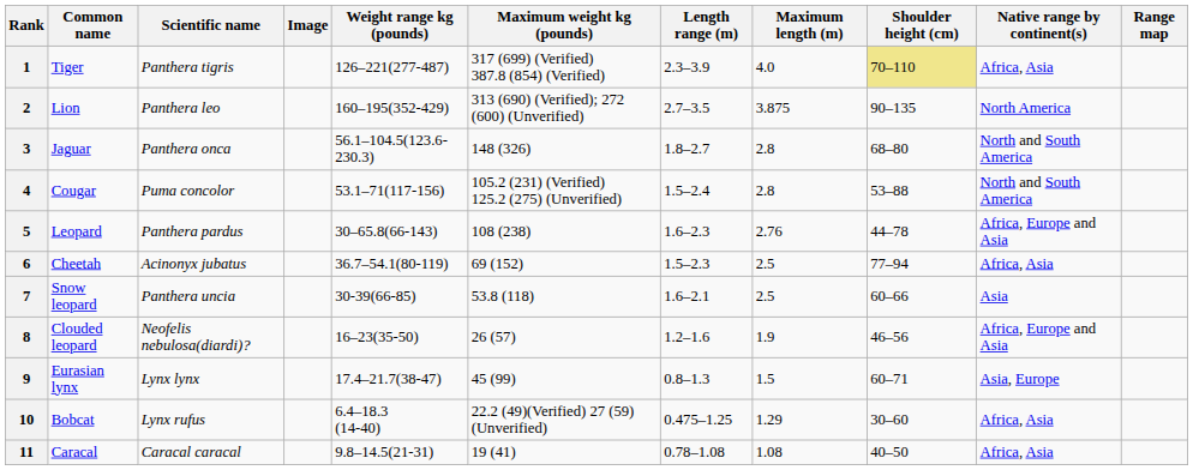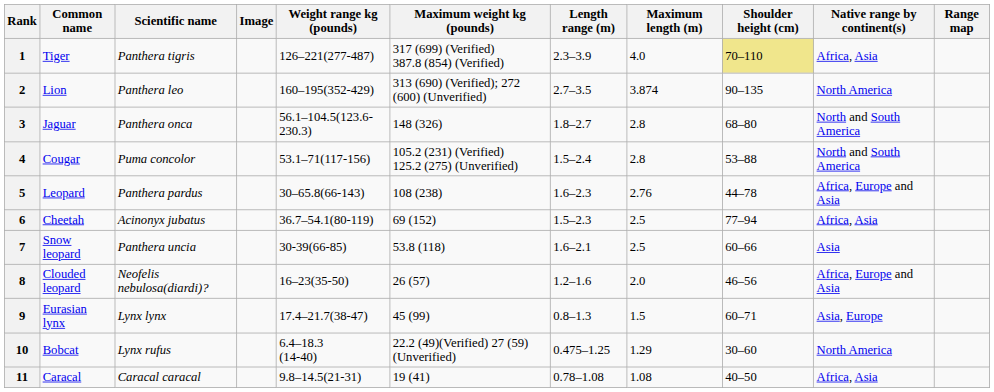 <table class="wikitable sticky-header">
 <tr>
 <th>Rank</th>
 <th>Common name</th>
 <th>Scientific name</th>
 <th>Image</th>
 <th>Weight range kg (pounds)</th>
 <th>Maximum weight kg (pounds)</th>
 <th>Length range (m)</th>
 <th>Maximum length (m)</th>
 <th>Shoulder height (cm)</th>
 <th>Native range by continent(s)</th>
 <th>Range map</th>
 </tr>
 <tr>
 <th>1</th>
 <td><a href='#'>Tiger</a></td>
 <td><em>Panthera tigris</em></td>
 <td></td>
 <td>126–221(277-487)</td>
 <td>317 (699) (Verified)<br>387.8 (854) (Verified)</td>
 <td>2.3–3.9</td>
 <td>4.0</td>
 <td style="background: khaki;">70–110</td>
 <td><a href='#'>Africa</a>, <a href='#'>Asia</a></td>
 <td></td>
 </tr>
 <tr>
 <th>2</th>
 <td><a href='#'>Lion</a></td>
 <td><em>Panthera leo</em></td>
 <td></td>
 <td>160–195(352-429)</td>
 <td>313 (690) (Verified); 272 (600) (Unverified)</td>
 <td>2.7–3.5</td>
-<td>3.875</td>
+<td>3.874</td>
 <td>90–135</td>
 <td><a href='#'>North America</a></td>
 <td></td>
 </tr>
 <tr>
 <th>3</th>
 <td><a href='#'>Jaguar</a></td>
 <td><em>Panthera onca</em></td>
 <td></td>
 <td>56.1–104.5(123.6-230.3)</td>
 <td>148 (326)</td>
 <td>1.8–2.7</td>
 <td>2.8</td>
 <td>68–80</td>
 <td><a href='#'>North</a> and <a href='#'>South America</a></td>
 <td></td>
 </tr>
 <tr>
 <th>4</th>
 <td><a href='#'>Cougar</a></td>
 <td><em>Puma concolor</em></td>
 <td></td>
 <td>53.1–71(117-156)</td>
 <td>105.2 (231) (Verified)<br>125.2 (275) (Unverified)</td>
 <td>1.5–2.4</td>
 <td>2.8</td>
 <td>53–88</td>
 <td><a href='#'>North</a> and <a href='#'>South America</a></td>
 <td></td>
 </tr>
 <tr>
 <th>5</th>
 <td><a href='#'>Leopard</a></td>
 <td><em>Panthera pardus</em></td>
 <td></td>
 <td>30–65.8(66-143)</td>
 <td>108 (238)</td>
 <td>1.6–2.3</td>
 <td>2.76</td>
 <td>44–78</td>
 <td><a href='#'>Africa</a>, <a href='#'>Europe</a> and <a href='#'>Asia</a></td>
 <td></td>
 </tr>
 <tr>
 <th>6</th>
 <td><a href='#'>Cheetah</a></td>
 <td><em>Acinonyx jubatus</em></td>
 <td></td>
 <td>36.7–54.1(80-119)</td>
 <td>69 (152)</td>
 <td>1.5–2.3</td>
 <td>2.5</td>
 <td>77–94</td>
 <td><a href='#'>Africa</a>, <a href='#'>Asia</a></td>
 <td></td>
 </tr>
 <tr>
 <th>7</th>
 <td><a href='#'>Snow leopard</a></td>
 <td><em>Panthera uncia</em></td>
 <td></td>
 <td>30-39(66-85)</td>
 <td>53.8 (118)</td>
 <td>1.6–2.1</td>
 <td>2.5</td>
 <td>60–66</td>
 <td><a href='#'>Asia</a></td>
 <td></td>
 </tr>
 <tr>
 <th>8</th>
 <td><a href='#'>Clouded leopard</a></td>
 <td><em>Neofelis nebulosa(diardi)?</em></td>
 <td></td>
 <td>16–23(35-50)</td>
 <td>26 (57)</td>
 <td>1.2–1.6</td>
-<td>1.9</td>
+<td>2.0</td>
 <td>46–56</td>
 <td><a href='#'>Africa</a>, <a href='#'>Europe</a> and <a href='#'>Asia</a></td>
 <td></td>
 </tr>
 <tr>
 <th>9</th>
 <td><a href='#'>Eurasian lynx</a></td>
 <td><em>Lynx lynx</em></td>
 <td></td>
 <td>17.4–21.7(38-47)</td>
 <td>45 (99)</td>
 <td>0.8–1.3</td>
 <td>1.5</td>
 <td>60–71</td>
 <td><a href='#'>Asia</a>, <a href='#'>Europe</a></td>
 <td></td>
 </tr>
 <tr>
 <th>10</th>
 <td><a href='#'>Bobcat</a></td>
 <td><em>Lynx rufus</em></td>
 <td></td>
 <td>6.4–18.3<br>(14-40)</td>
 <td>22.2 (49)(Verified) 27 (59)(Unverified)</td>
 <td>0.475–1.25</td>
 <td>1.29</td>
 <td>30–60</td>
-<td><a href='#'>Africa</a>, <a href='#'>Asia</a></td>
+<td><a href='#'>North America</a></td>
 <td></td>
 </tr>
 <tr>
 <th>11</th>
 <td><a href='#'>Caracal</a></td>
 <td><em>Caracal caracal</em></td>
 <td></td>
 <td>9.8–14.5(21-31)</td>
 <td>19 (41)</td>
 <td>0.78–1.08</td>
 <td>1.08</td>
 <td>40–50</td>
 <td><a href='#'>Africa</a>, <a href='#'>Asia</a></td>
 <td></td>
 </tr>
 </table>
